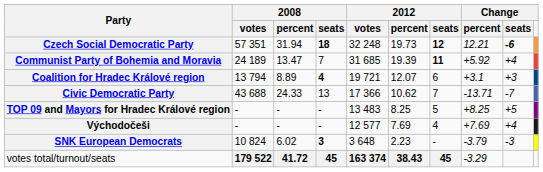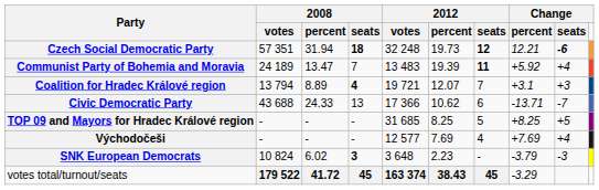 <table class="wikitable">
 <tr>
 <th rowspan=2>Party</th>
 <th colspan=3>2008</th>
 <th colspan=3>2012</th>
 <th colspan=3>Change</th>
 </tr>
 <tr>
 <th>votes</th>
 <th>percent</th>
 <th>seats</th>
 <th>votes</th>
 <th>percent</th>
 <th>seats</th>
 <th>percent</th>
 <th>seats</th>
 <td></td>
 </tr>
 <tr>
 <th><a href='#'>Czech Social Democratic Party</a></th>
 <td>57 351</td>
 <td>31.94</td>
 <td><strong>18</strong></td>
 <td>32 248</td>
 <td>19.73</td>
 <td><strong>12</strong></td>
 <td><em>12.21</em></td>
 <td><strong><em>-6</em></strong></td>
 <td style="background:#f79a3a;"></td>
 </tr>
 <tr>
 <th><a href='#'>Communist Party of Bohemia and Moravia</a></th>
 <td>24 189</td>
 <td>13.47</td>
 <td>7</td>
-<td>31 685</td>
+<td>13 483</td>
 <td>19.39</td>
 <td><strong>11</strong></td>
 <td><em>+5.92</em></td>
 <td><em>+4</em></td>
 <td style="background:#ed4431;"></td>
 </tr>
 <tr>
 <th><a href='#'>Coalition for Hradec Králové region</a></th>
 <td>13 794</td>
 <td>8.89</td>
 <td><strong>4</strong></td>
 <td>19 721</td>
 <td>12.07</td>
-<td>6</td>
+<td>7</td>
 <td><em>+3.1</em></td>
 <td><em>+3</em></td>
 <td style="background:#004588;"></td>
 </tr>
 <tr>
 <th><a href='#'>Civic Democratic Party</a></th>
 <td>43 688</td>
 <td>24.33</td>
 <td>13</td>
 <td>17 366</td>
 <td>10.62</td>
-<td>7</td>
+<td>6</td>
 <td><em>-13.71</em></td>
 <td><em>-7</em></td>
 <td style="background:#4761b1;"></td>
 </tr>
 <tr>
 <th><a href='#'>TOP 09</a> and <a href='#'>Mayors</a> for Hradec Králové region</th>
 <td>-</td>
 <td>-</td>
 <td>-</td>
-<td>13 483</td>
+<td>31 685</td>
 <td>8.25</td>
 <td>5</td>
 <td><em>+8.25</em></td>
 <td><em>+5</em></td>
 <td style="background:purple;"></td>
 </tr>
 <tr>
 <th>Východočeši</th>
 <td>-</td>
 <td>-</td>
 <td>-</td>
 <td>12 577</td>
 <td>7.69</td>
 <td>4</td>
 <td><em>+7.69</em></td>
 <td><em>+4</em></td>
 <td style="background:#161616;"></td>
 </tr>
 <tr>
 <th><a href='#'>SNK European Democrats</a></th>
 <td>10 824</td>
 <td>6.02</td>
 <td><strong>3</strong></td>
 <td>3 648</td>
 <td>2.23</td>
 <td>-</td>
 <td><em>-3.79</em></td>
 <td><em>-3</em></td>
 <td style="background:yellow;"></td>
 </tr>
 <tr>
 <td>votes total/turnout/seats</td>
 <th>179 522</th>
 <th>41.72</th>
 <th>45</th>
 <th>163 374</th>
 <th>38.43</th>
 <th>45</th>
 <td><em>-3.29</em></td>
 <td></td>
 </tr>
 </table>
